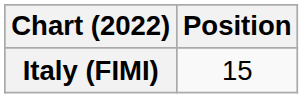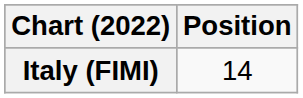 <table class="wikitable sortable plainrowheaders" style="text-align:center">
 <tr>
 <th scope="col">Chart (2022)</th>
 <th scope="col">Position</th>
 </tr>
 <tr>
 <th scope="row">Italy (FIMI)</th>
-<td>15</td>
+<td>14</td>
 </tr>
 </table>
